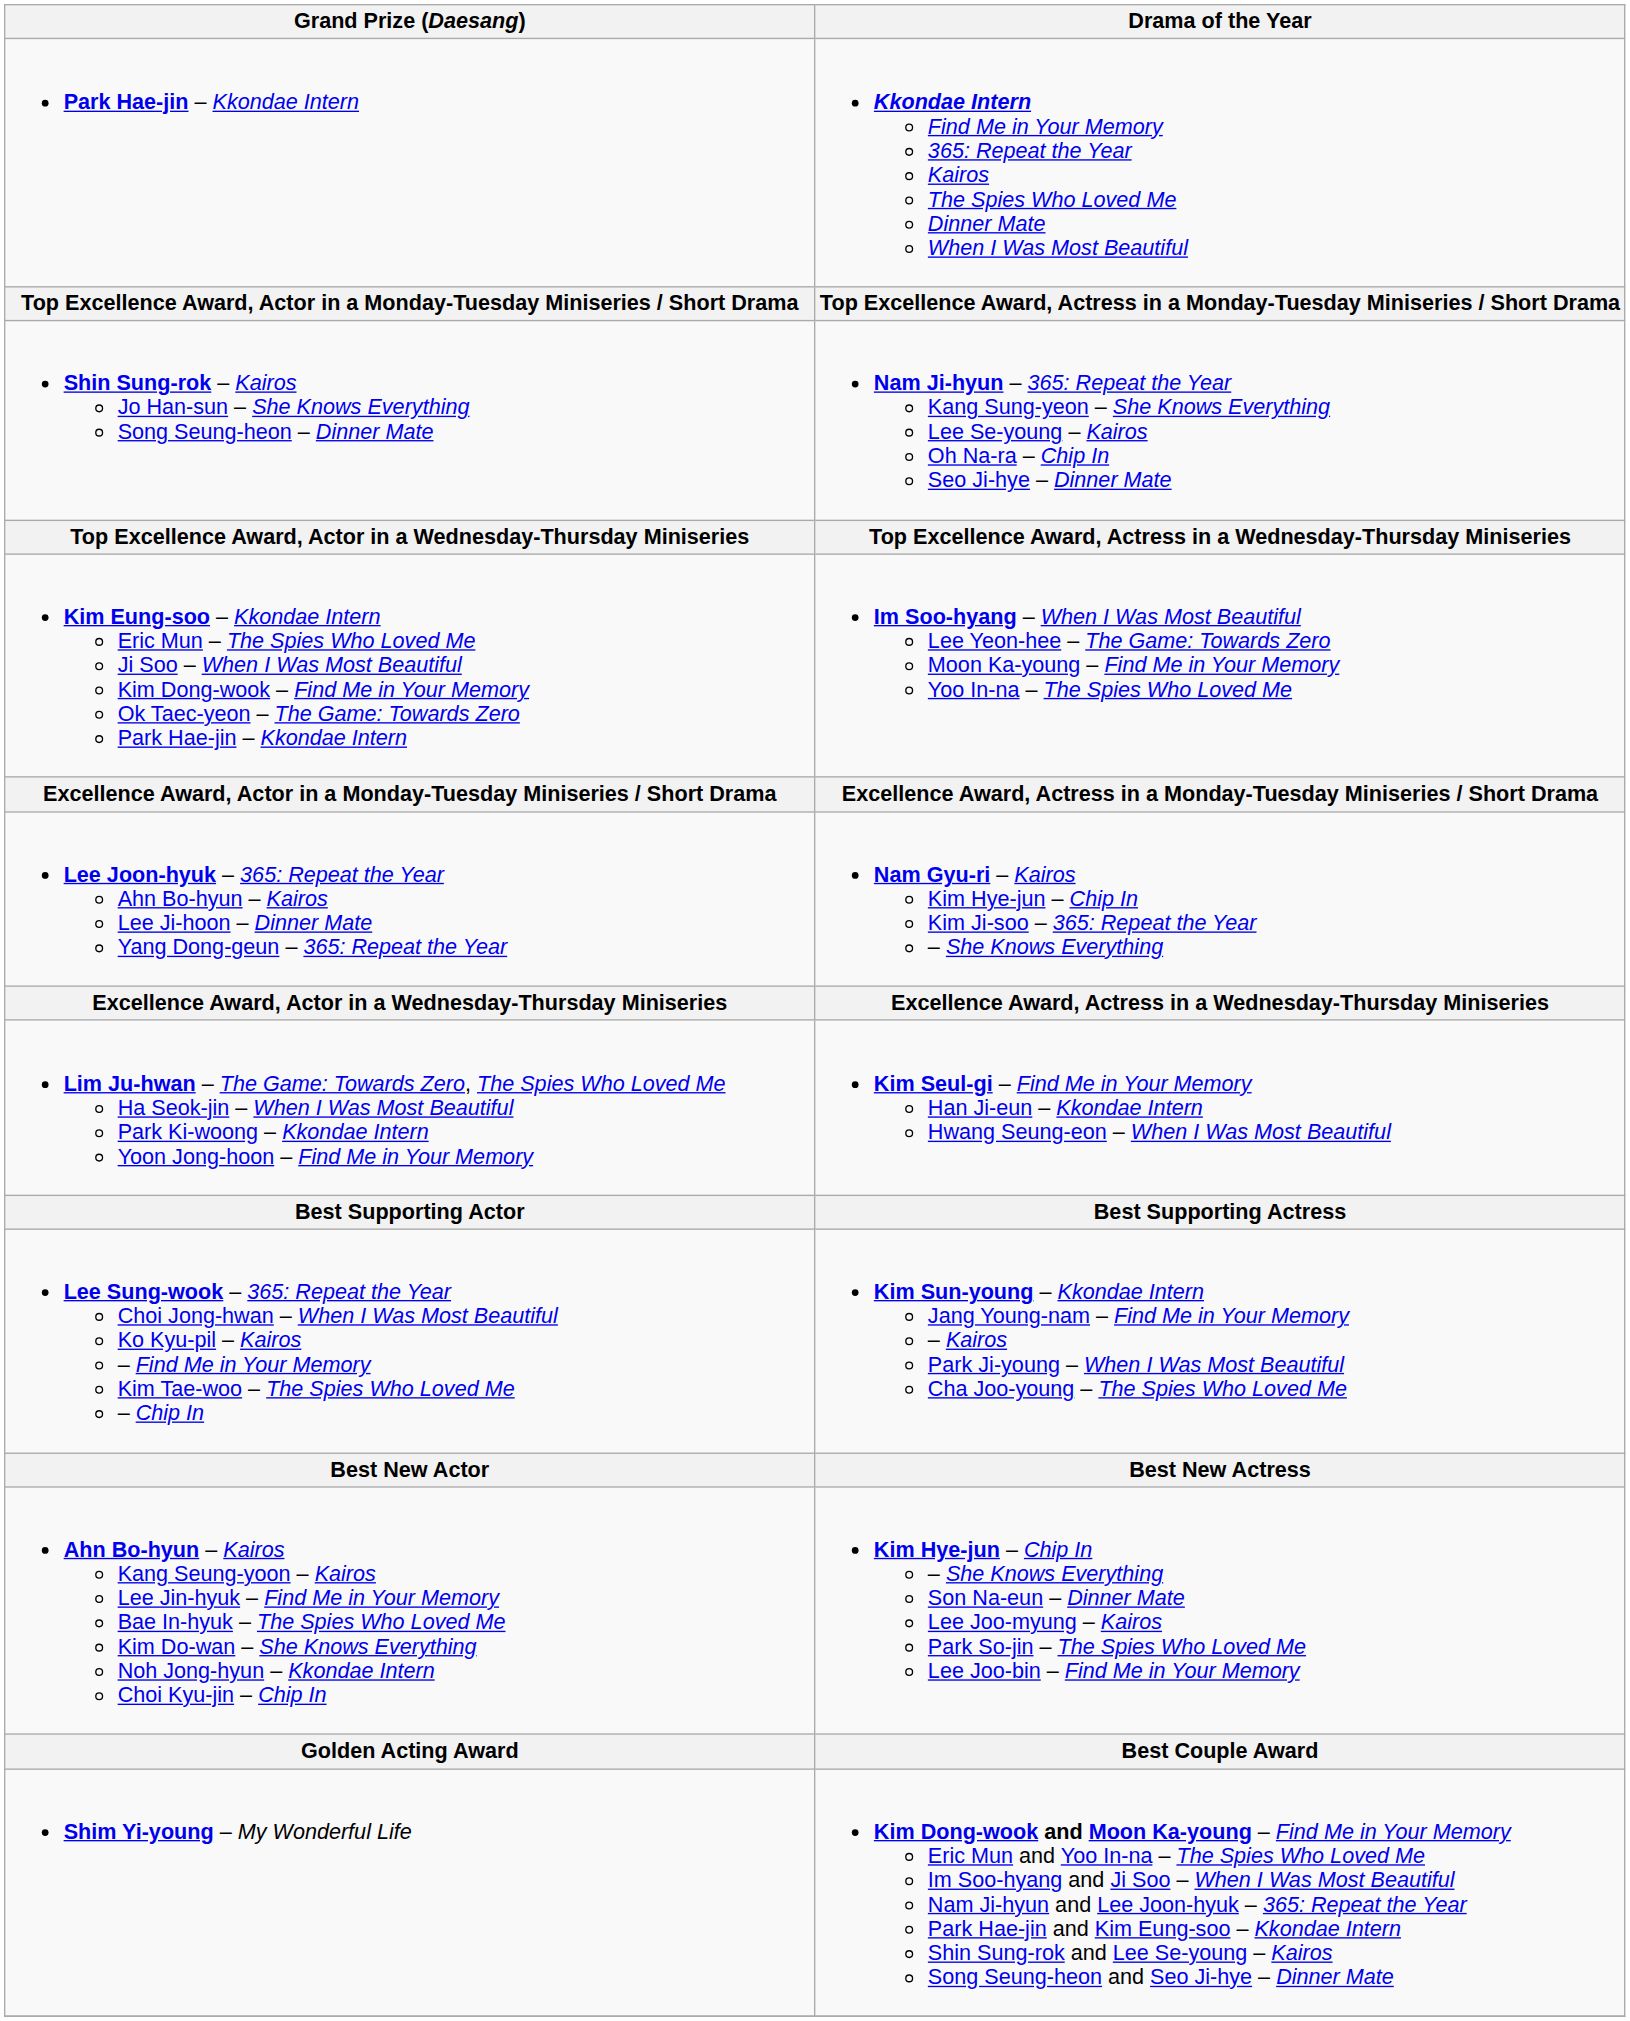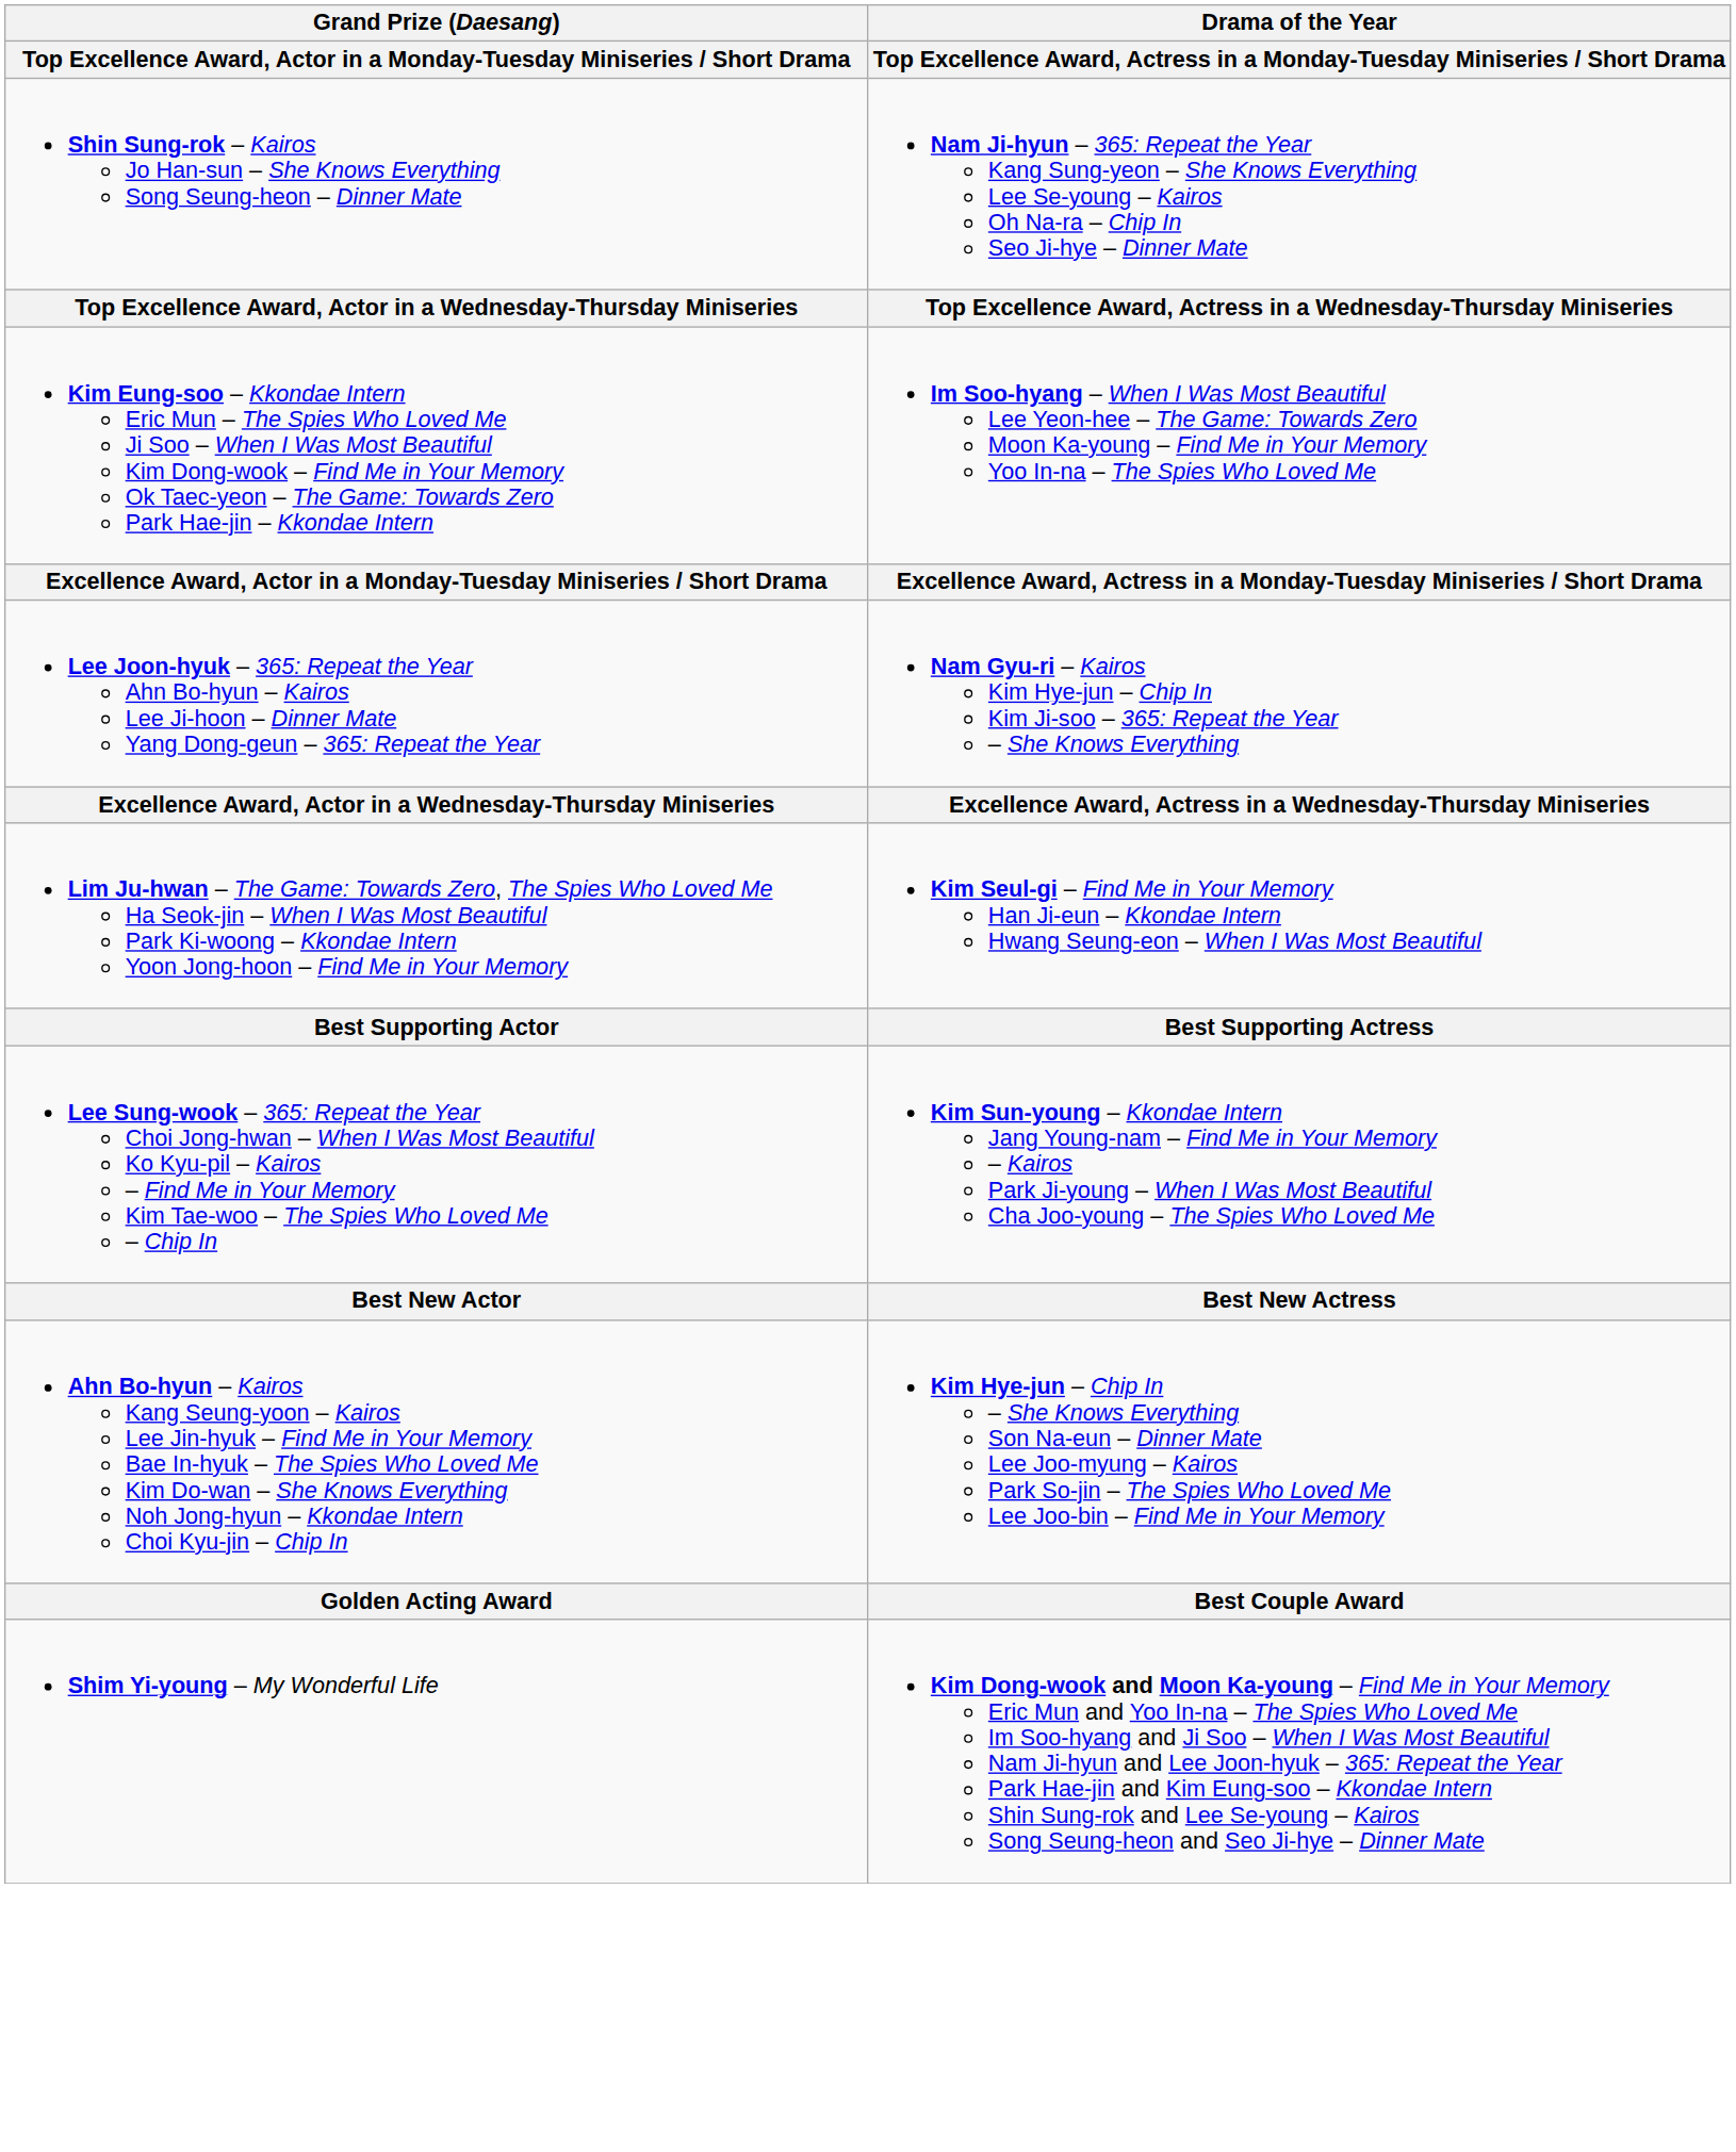 <table class="wikitable"|->
 <tr>
 <th width="50%">Grand Prize (<em>Daesang</em>)</th>
 <th width="50%">Drama of the Year</th>
-</tr>
-<tr>
-<td valign="top"><br><ul><li><strong><a href='#'>Park Hae-jin</a></strong> – <em><a href='#'>Kkondae Intern</a></em></li></ul></td>
-<td valign="top"><br><ul><li><strong><em><a href='#'>Kkondae Intern</a></em></strong><ul><li><em><a href='#'>Find Me in Your Memory</a></em></li><li><em><a href='#'>365: Repeat the Year</a></em></li><li><em><a href='#'>Kairos</a></em></li><li><em><a href='#'>The Spies Who Loved Me</a></em></li><li><em><a href='#'>Dinner Mate</a></em></li><li><em><a href='#'>When I Was Most Beautiful</a></em></li></ul></li></ul></td>
 </tr>
 <tr>
 <th>Top Excellence Award, Actor in a Monday-Tuesday Miniseries / Short Drama</th>
 <th>Top Excellence Award, Actress in a Monday-Tuesday Miniseries / Short Drama</th>
 </tr>
 <tr>
 <td valign="top"><br><ul><li><strong><a href='#'>Shin Sung-rok</a></strong> – <em><a href='#'>Kairos</a></em><ul><li><a href='#'>Jo Han-sun</a> – <em><a href='#'>She Knows Everything</a></em></li><li><a href='#'>Song Seung-heon</a> – <em><a href='#'>Dinner Mate</a></em></li></ul></li></ul></td>
 <td valign="top"><br><ul><li><strong><a href='#'>Nam Ji-hyun</a></strong> – <em><a href='#'>365: Repeat the Year</a></em><ul><li><a href='#'>Kang Sung-yeon</a> – <em><a href='#'>She Knows Everything</a></em></li><li><a href='#'>Lee Se-young</a> – <em><a href='#'>Kairos</a></em></li><li><a href='#'>Oh Na-ra</a> – <em><a href='#'>Chip In</a></em></li><li><a href='#'>Seo Ji-hye</a> – <em><a href='#'>Dinner Mate</a></em></li></ul></li></ul></td>
 </tr>
 <tr>
 <th>Top Excellence Award, Actor in a Wednesday-Thursday Miniseries</th>
 <th>Top Excellence Award, Actress in a Wednesday-Thursday Miniseries</th>
 </tr>
 <tr>
 <td valign="top"><br><ul><li><strong><a href='#'>Kim Eung-soo</a></strong> – <em><a href='#'>Kkondae Intern</a></em><ul><li><a href='#'>Eric Mun</a> – <em><a href='#'>The Spies Who Loved Me</a></em></li><li><a href='#'>Ji Soo</a> – <em><a href='#'>When I Was Most Beautiful</a></em></li><li><a href='#'>Kim Dong-wook</a> – <em><a href='#'>Find Me in Your Memory</a></em></li><li><a href='#'>Ok Taec-yeon</a> – <em><a href='#'>The Game: Towards Zero</a></em></li><li><a href='#'>Park Hae-jin</a> – <em><a href='#'>Kkondae Intern</a></em></li></ul></li></ul></td>
 <td valign="top"><br><ul><li><strong><a href='#'>Im Soo-hyang</a></strong> – <em><a href='#'>When I Was Most Beautiful</a></em><ul><li><a href='#'>Lee Yeon-hee</a> – <em><a href='#'>The Game: Towards Zero</a></em></li><li><a href='#'>Moon Ka-young</a> – <em><a href='#'>Find Me in Your Memory</a></em></li><li><a href='#'>Yoo In-na</a> – <em><a href='#'>The Spies Who Loved Me</a></em></li></ul></li></ul></td>
 </tr>
 <tr>
 <th>Excellence Award, Actor in a Monday-Tuesday Miniseries / Short Drama</th>
 <th>Excellence Award, Actress in a Monday-Tuesday Miniseries / Short Drama</th>
 </tr>
 <tr>
 <td valign="top"><br><ul><li><strong><a href='#'>Lee Joon-hyuk</a></strong> – <em><a href='#'>365: Repeat the Year</a></em><ul><li><a href='#'>Ahn Bo-hyun</a> – <em><a href='#'>Kairos</a></em></li><li><a href='#'>Lee Ji-hoon</a> – <em><a href='#'>Dinner Mate</a></em></li><li><a href='#'>Yang Dong-geun</a> – <em><a href='#'>365: Repeat the Year</a></em></li></ul></li></ul></td>
 <td valign="top"><br><ul><li><strong><a href='#'>Nam Gyu-ri</a></strong> – <em><a href='#'>Kairos</a></em><ul><li><a href='#'>Kim Hye-jun</a> – <em><a href='#'>Chip In</a></em></li><li><a href='#'>Kim Ji-soo</a> – <em><a href='#'>365: Repeat the Year</a></em></li><li> – <em><a href='#'>She Knows Everything</a></em></li></ul></li></ul></td>
 </tr>
 <tr>
 <th>Excellence Award, Actor in a Wednesday-Thursday Miniseries</th>
 <th>Excellence Award, Actress in a Wednesday-Thursday Miniseries</th>
 </tr>
 <tr>
 <td valign="top"><br><ul><li><strong><a href='#'>Lim Ju-hwan</a></strong> – <em><a href='#'>The Game: Towards Zero</a></em>, <em><a href='#'>The Spies Who Loved Me</a></em><ul><li><a href='#'>Ha Seok-jin</a> – <em><a href='#'>When I Was Most Beautiful</a></em></li><li><a href='#'>Park Ki-woong</a> – <em><a href='#'>Kkondae Intern</a></em></li><li><a href='#'>Yoon Jong-hoon</a> – <em><a href='#'>Find Me in Your Memory</a></em></li></ul></li></ul></td>
 <td valign="top"><br><ul><li><strong><a href='#'>Kim Seul-gi</a></strong> – <em><a href='#'>Find Me in Your Memory</a></em><ul><li><a href='#'>Han Ji-eun</a> – <em><a href='#'>Kkondae Intern</a></em></li><li><a href='#'>Hwang Seung-eon</a> – <em><a href='#'>When I Was Most Beautiful</a></em></li></ul></li></ul></td>
 </tr>
 <tr>
 <th>Best Supporting Actor</th>
 <th>Best Supporting Actress</th>
 </tr>
 <tr>
 <td valign="top"><br><ul><li><strong><a href='#'>Lee Sung-wook</a></strong> – <em><a href='#'>365: Repeat the Year</a></em><ul><li><a href='#'>Choi Jong-hwan</a> – <em><a href='#'>When I Was Most Beautiful</a></em></li><li><a href='#'>Ko Kyu-pil</a> – <em><a href='#'>Kairos</a></em></li><li> – <em><a href='#'>Find Me in Your Memory</a></em></li><li><a href='#'>Kim Tae-woo</a> – <em><a href='#'>The Spies Who Loved Me</a></em></li><li> – <em><a href='#'>Chip In</a></em></li></ul></li></ul></td>
 <td valign="top"><br><ul><li><strong><a href='#'>Kim Sun-young</a></strong> – <em><a href='#'>Kkondae Intern</a></em><ul><li><a href='#'>Jang Young-nam</a> – <em><a href='#'>Find Me in Your Memory</a></em></li><li> – <em><a href='#'>Kairos</a></em></li><li><a href='#'>Park Ji-young</a> – <em><a href='#'>When I Was Most Beautiful</a></em></li><li><a href='#'>Cha Joo-young</a> – <em><a href='#'>The Spies Who Loved Me</a></em></li></ul></li></ul></td>
 </tr>
 <tr>
 <th>Best New Actor</th>
 <th>Best New Actress</th>
 </tr>
 <tr>
 <td valign="top"><br><ul><li><strong><a href='#'>Ahn Bo-hyun</a></strong> – <em><a href='#'>Kairos</a></em><ul><li><a href='#'>Kang Seung-yoon</a> – <em><a href='#'>Kairos</a></em></li><li><a href='#'>Lee Jin-hyuk</a> – <em><a href='#'>Find Me in Your Memory</a></em></li><li><a href='#'>Bae In-hyuk</a> – <em><a href='#'>The Spies Who Loved Me</a></em></li><li><a href='#'>Kim Do-wan</a> – <em><a href='#'>She Knows Everything</a></em></li><li><a href='#'>Noh Jong-hyun</a> – <em><a href='#'>Kkondae Intern</a></em></li><li><a href='#'>Choi Kyu-jin</a> – <em><a href='#'>Chip In</a></em></li></ul></li></ul></td>
 <td valign="top"><br><ul><li><strong><a href='#'>Kim Hye-jun</a></strong> – <em><a href='#'>Chip In</a></em><ul><li> – <em><a href='#'>She Knows Everything</a></em></li><li><a href='#'>Son Na-eun</a> – <em><a href='#'>Dinner Mate</a></em></li><li><a href='#'>Lee Joo-myung</a> – <em><a href='#'>Kairos</a></em></li><li><a href='#'>Park So-jin</a> – <em><a href='#'>The Spies Who Loved Me</a></em></li><li><a href='#'>Lee Joo-bin</a> – <em><a href='#'>Find Me in Your Memory</a></em></li></ul></li></ul></td>
 </tr>
 <tr>
 <th>Golden Acting Award</th>
 <th>Best Couple Award</th>
 </tr>
 <tr>
 <td valign="top"><br><ul><li><strong><a href='#'>Shim Yi-young</a></strong> – <em>My Wonderful Life</em></li></ul></td>
 <td valign="top"><br><ul><li><strong><a href='#'>Kim Dong-wook</a> and <a href='#'>Moon Ka-young</a></strong> – <em><a href='#'>Find Me in Your Memory</a></em><ul><li><a href='#'>Eric Mun</a> and <a href='#'>Yoo In-na</a> – <em><a href='#'>The Spies Who Loved Me</a></em></li><li><a href='#'>Im Soo-hyang</a> and <a href='#'>Ji Soo</a> – <em><a href='#'>When I Was Most Beautiful</a></em></li><li><a href='#'>Nam Ji-hyun</a> and <a href='#'>Lee Joon-hyuk</a> – <em><a href='#'>365: Repeat the Year</a></em></li><li><a href='#'>Park Hae-jin</a> and <a href='#'>Kim Eung-soo</a> – <em><a href='#'>Kkondae Intern</a></em></li><li><a href='#'>Shin Sung-rok</a> and <a href='#'>Lee Se-young</a> – <em><a href='#'>Kairos</a></em></li><li><a href='#'>Song Seung-heon</a> and <a href='#'>Seo Ji-hye</a> – <em><a href='#'>Dinner Mate</a></em></li></ul></li></ul></td>
 </tr>
 <tr>
 </tr>
 </table>
